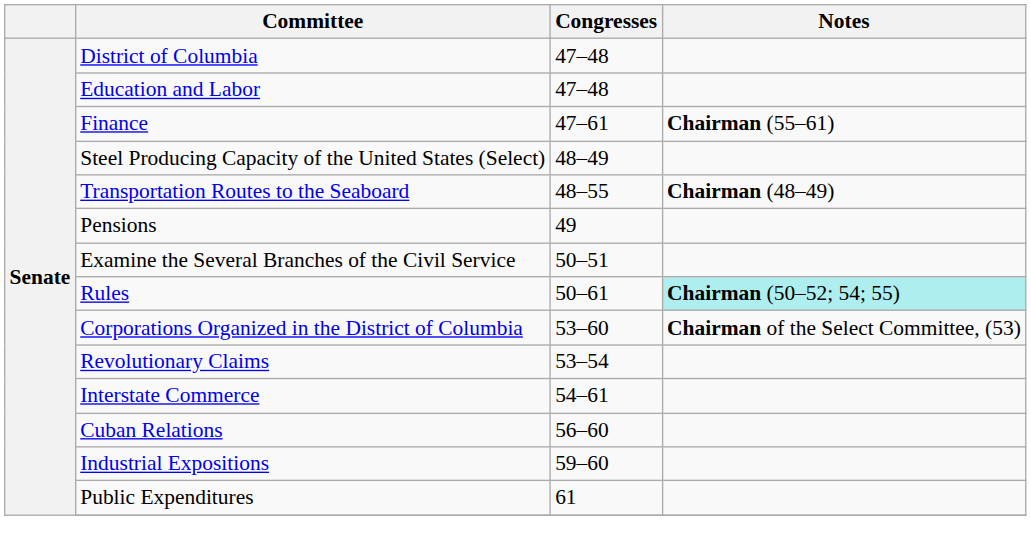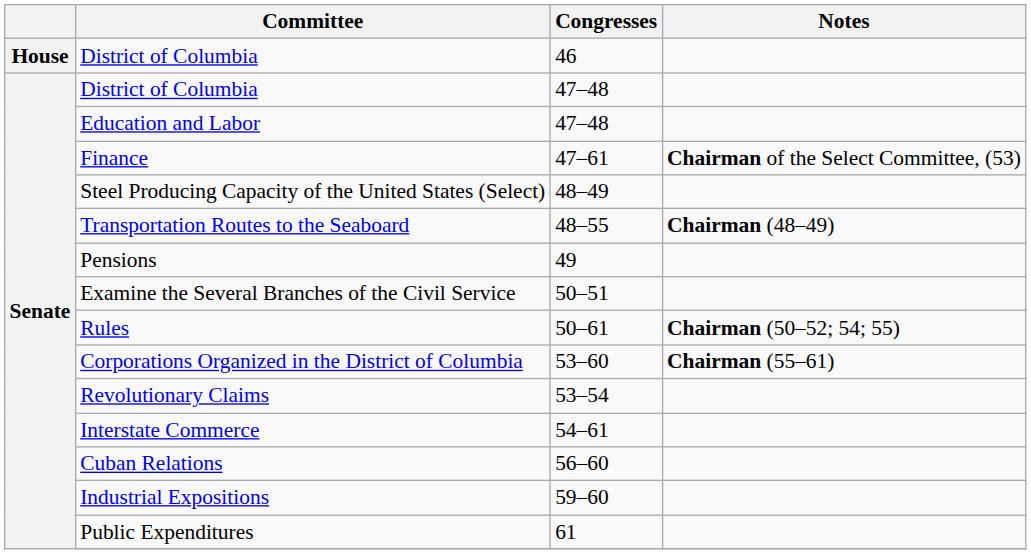 <table class="wikitable" border="1">
 <tr>
 <th></th>
 <th>Committee</th>
 <th>Congresses</th>
 <th>Notes</th>
+</tr>
+<tr>
+<th>House</th>
+<td><a href='#'>District of Columbia</a></td>
+<td>46</td>
+<td></td>
 </tr>
 <tr>
 <th rowspan=16>Senate</th>
 <td><a href='#'>District of Columbia</a></td>
 <td>47–48</td>
 <td></td>
 </tr>
 <tr>
 <td><a href='#'>Education and Labor</a></td>
 <td>47–48</td>
 <td></td>
 </tr>
 <tr>
 <td><a href='#'>Finance</a></td>
 <td>47–61</td>
-<td><strong>Chairman</strong> (55–61)</td>
+<td><strong>Chairman</strong> of the Select Committee, (53)</td>
 </tr>
 <tr>
 <td>Steel Producing Capacity of the United States (Select)</td>
 <td>48–49</td>
 <td></td>
 </tr>
 <tr>
 <td><a href='#'>Transportation Routes to the Seaboard</a></td>
 <td>48–55</td>
 <td><strong>Chairman</strong> (48–49)</td>
 </tr>
 <tr>
 <td>Pensions</td>
 <td>49</td>
 <td></td>
 </tr>
 <tr>
 <td>Examine the Several Branches of the Civil Service</td>
 <td>50–51</td>
 <td></td>
 </tr>
 <tr>
 <td><a href='#'>Rules</a></td>
 <td>50–61</td>
-<td style="background: paleturquoise;"><strong>Chairman</strong> (50–52; 54; 55)</td>
+<td><strong>Chairman</strong> (50–52; 54; 55)</td>
 </tr>
 <tr>
 <td><a href='#'>Corporations Organized in the District of Columbia</a></td>
 <td>53–60</td>
-<td><strong>Chairman</strong> of the Select Committee, (53)</td>
+<td><strong>Chairman</strong> (55–61)</td>
 </tr>
 <tr>
 <td><a href='#'>Revolutionary Claims</a></td>
 <td>53–54</td>
 <td></td>
 </tr>
 <tr>
 <td><a href='#'>Interstate Commerce</a></td>
 <td>54–61</td>
 <td></td>
 </tr>
 <tr>
 <td><a href='#'>Cuban Relations</a></td>
 <td>56–60</td>
 <td></td>
 </tr>
 <tr>
 <td><a href='#'>Industrial Expositions</a></td>
 <td>59–60</td>
 <td></td>
 </tr>
 <tr>
 <td>Public Expenditures</td>
 <td>61</td>
 <td></td>
 </tr>
 <tr>
 </tr>
 </table>
